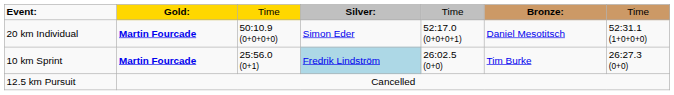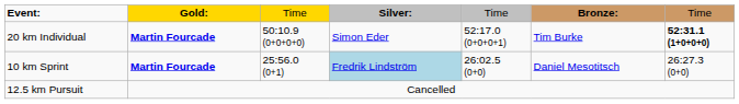 <table class="wikitable" width=85%>
 <tr>
 <td><strong>Event:</strong></td>
 <td style="text-align:center;background-color:gold;"><strong>Gold:</strong></td>
 <td style="text-align:center;background-color:gold;">Time</td>
 <td style="text-align:center;background-color:silver;"><strong>Silver:</strong></td>
 <td style="text-align:center;background-color:silver;">Time</td>
 <td style="text-align:center;background-color:#CC9966;"><strong>Bronze:</strong></td>
 <td style="text-align:center;background-color:#CC9966;">Time</td>
 </tr>
 <tr>
 <td>20 km Individual<br></td>
 <td><strong><a href='#'>Martin Fourcade</a></strong><br><small></small></td>
 <td>50:10.9<br><small>(0+0+0+0)</small></td>
 <td><a href='#'>Simon Eder</a><br><small></small></td>
 <td>52:17.0<br><small>(0+0+0+1)</small></td>
-<td><a href='#'>Daniel Mesotitsch</a><br><small></small></td>
-<td>52:31.1<br><small>(1+0+0+0)</small></td>
+<td><a href='#'>Tim Burke</a><br><small></small></td>
+<td><strong>52:31.1<br><small>(1+0+0+0)</small></strong></td>
 </tr>
 <tr>
 <td>10 km Sprint<br></td>
 <td><strong><a href='#'>Martin Fourcade</a></strong><br><small></small></td>
 <td>25:56.0<br><small>(0+1)</small></td>
 <td style="background: lightblue;"><a href='#'>Fredrik Lindström</a><br><small></small></td>
 <td>26:02.5<br><small>(0+0)</small></td>
-<td><a href='#'>Tim Burke</a><br><small></small></td>
+<td><a href='#'>Daniel Mesotitsch</a><br><small></small></td>
 <td>26:27.3<br><small>(0+0)</small></td>
 </tr>
 <tr>
 <td>12.5 km Pursuit<br></td>
 <td colspan=6 align=center>Cancelled</td>
 </tr>
 </table>
